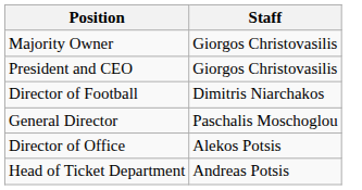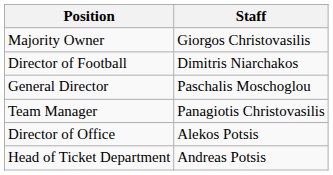 <table class="wikitable">
 <tr>
 <th>Position</th>
 <th>Staff</th>
 </tr>
 <tr>
 <td>Majority Owner</td>
-<td>Giorgos Christovasilis</td>
-</tr>
-<tr>
-<td>President and CEO</td>
 <td>Giorgos Christovasilis</td>
 </tr>
 <tr>
 <td>Director of Football</td>
 <td>Dimitris Niarchakos</td>
 </tr>
 <tr>
 <td>General Director</td>
 <td>Paschalis Moschoglou</td>
 </tr>
 <tr>
+<td>Team Manager</td>
+<td>Panagiotis Christovasilis</td>
+</tr>
+<tr>
 <td>Director of Office</td>
 <td>Alekos Potsis</td>
 </tr>
 <tr>
 <td>Head of Ticket Department</td>
 <td>Andreas Potsis</td>
 </tr>
 </table>
